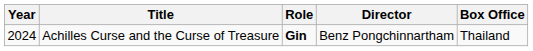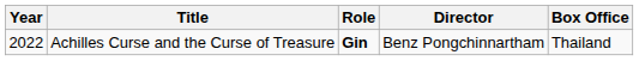 <table class="wikitable">
 <tr>
 <th>Year</th>
 <th>Title</th>
 <th>Role</th>
 <th>Director</th>
 <th>Box Office</th>
 </tr>
 <tr>
-<td>2024</td>
+<td>2022</td>
 <td>Achilles Curse and the Curse of Treasure</td>
 <td><strong>Gin</strong></td>
 <td>Benz Pongchinnartham</td>
 <td>Thailand</td>
 </tr>
 </table>
